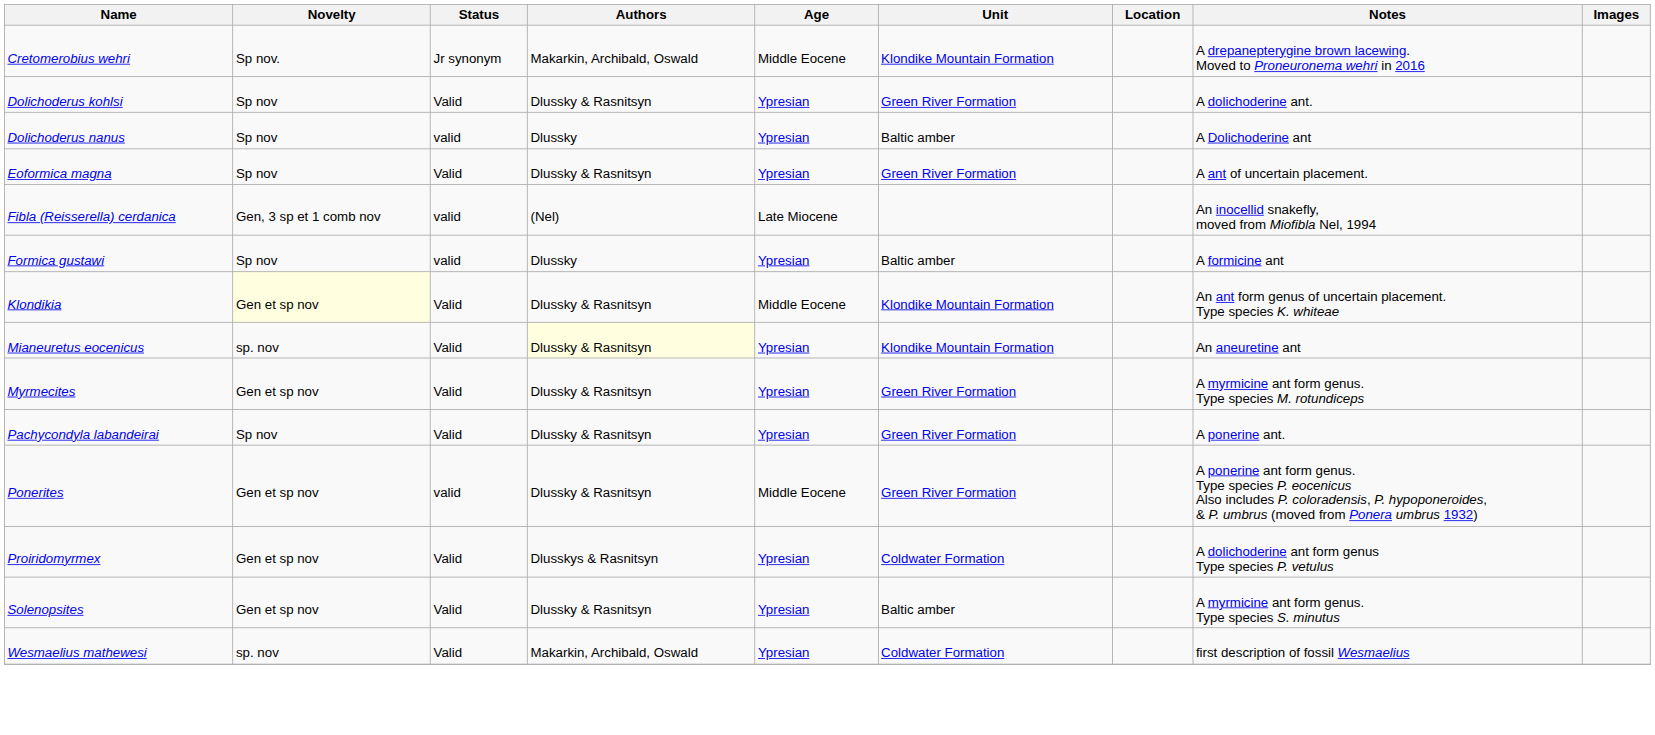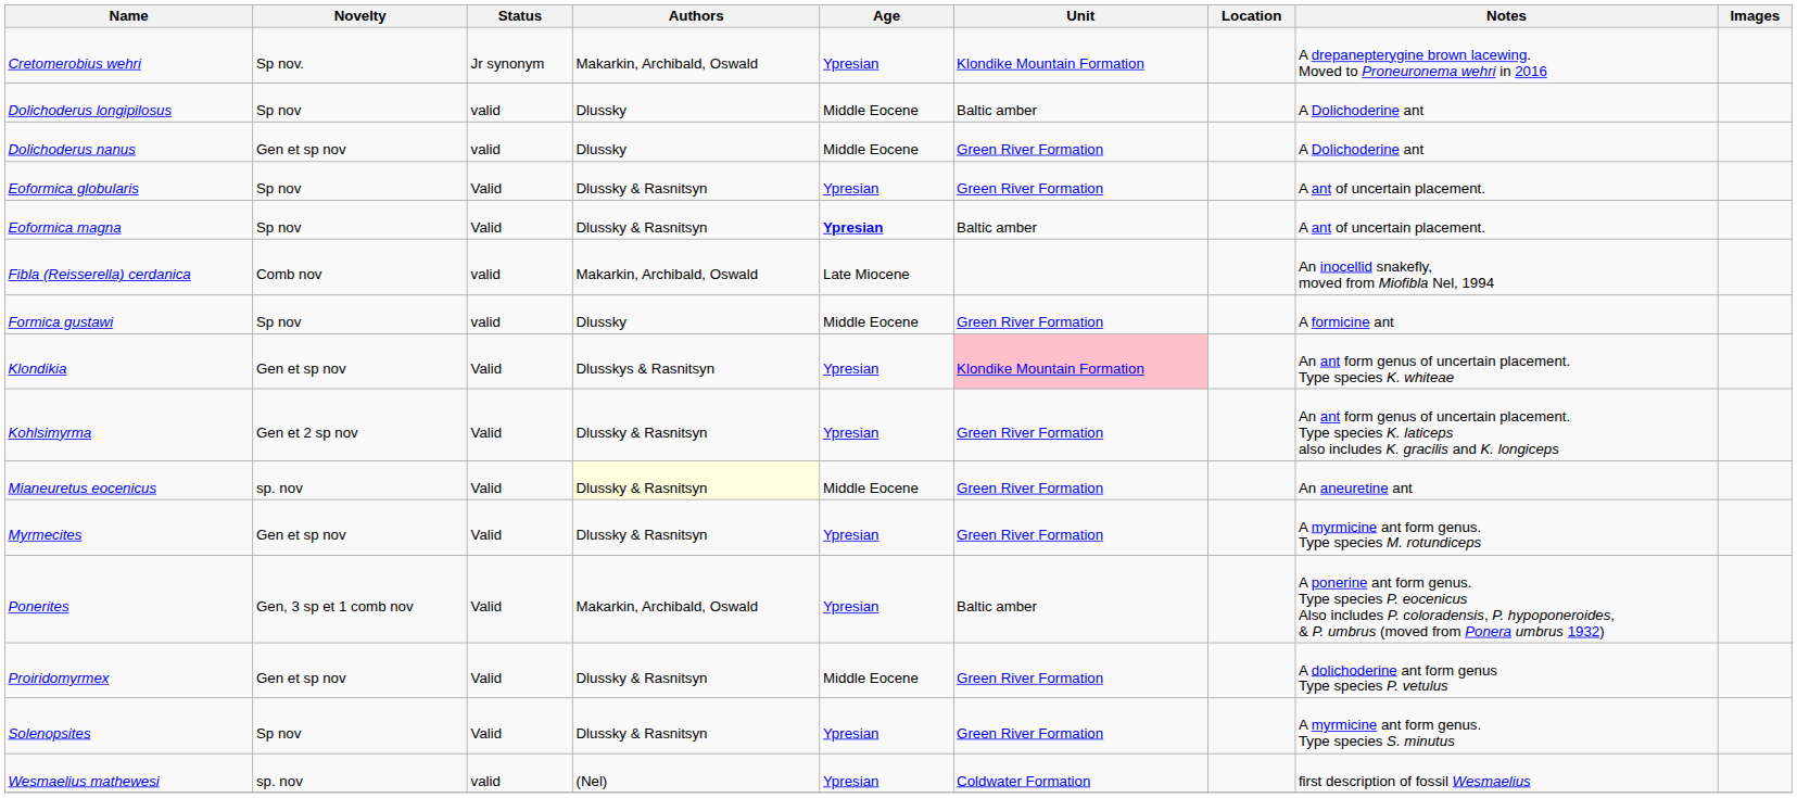 <table class="wikitable sortable" align="center" width="100%">
 <tr>
 <th>Name</th>
 <th>Novelty</th>
 <th>Status</th>
 <th>Authors</th>
 <th>Age</th>
 <th>Unit</th>
 <th>Location</th>
 <th>Notes</th>
 <th>Images</th>
 </tr>
 <tr>
 <td><br><em><a href='#'>Cretomerobius wehri</a></em></td>
 <td><br>Sp nov.</td>
 <td><br>Jr synonym</td>
 <td><br>Makarkin, Archibald, Oswald</td>
-<td><br>Middle Eocene</td>
+<td><br><a href='#'>Ypresian</a></td>
 <td><br><a href='#'>Klondike Mountain Formation</a></td>
 <td><br></td>
 <td><br>A <a href='#'>drepanepterygine brown lacewing</a>.<br> Moved to  <em><a href='#'>Proneuronema wehri</a></em> in <a href='#'>2016</a></td>
 <td></td>
 </tr>
 <tr>
-<td><br><em><a href='#'>Dolichoderus kohlsi</a></em></td>
-<td><br>Sp nov</td>
-<td><br>Valid</td>
-<td><br>Dlussky & Rasnitsyn</td>
-<td><br><a href='#'>Ypresian</a></td>
-<td><br><a href='#'>Green River Formation</a></td>
-<td><br><br></td>
-<td><br>A <a href='#'>dolichoderine</a> ant.</td>
-<td></td>
-</tr>
-<tr>
-<td><br><em><a href='#'>Dolichoderus nanus</a></em></td>
+<td><br><em><a href='#'>Dolichoderus longipilosus</a></em></td>
 <td><br>Sp nov</td>
 <td><br>valid</td>
 <td><br>Dlussky</td>
-<td><br><a href='#'>Ypresian</a></td>
+<td><br>Middle Eocene</td>
 <td><br>Baltic amber</td>
 <td><br></td>
 <td><br>A <a href='#'>Dolichoderine</a> ant</td>
 <td><br></td>
 </tr>
 <tr>
-<td><br><em><a href='#'>Eoformica magna</a></em></td>
+<td><br><em><a href='#'>Dolichoderus nanus</a></em></td>
+<td><br>Gen et sp nov</td>
+<td><br>valid</td>
+<td><br>Dlussky</td>
+<td><br>Middle Eocene</td>
+<td><br><a href='#'>Green River Formation</a></td>
+<td><br></td>
+<td><br>A <a href='#'>Dolichoderine</a> ant</td>
+<td><br></td>
+</tr>
+<tr>
+<td><br><em><a href='#'>Eoformica globularis</a></em></td>
 <td><br>Sp nov</td>
 <td><br>Valid</td>
 <td><br>Dlussky & Rasnitsyn</td>
 <td><br><a href='#'>Ypresian</a></td>
 <td><br><a href='#'>Green River Formation</a></td>
 <td><br><br></td>
 <td><br>A <a href='#'>ant</a> of uncertain placement.</td>
 <td></td>
 </tr>
 <tr>
+<td><br><em><a href='#'>Eoformica magna</a></em></td>
+<td><br>Sp nov</td>
+<td><br>Valid</td>
+<td><br>Dlussky & Rasnitsyn</td>
+<td><strong><br><a href='#'>Ypresian</a></strong></td>
+<td><br>Baltic amber</td>
+<td><br><br></td>
+<td><br>A <a href='#'>ant</a> of uncertain placement.</td>
+<td></td>
+</tr>
+<tr>
 <td><br><em><a href='#'>Fibla (Reisserella) cerdanica</a></em></td>
-<td><br>Gen, 3 sp et 1 comb nov</td>
+<td><br>Comb nov</td>
 <td><br>valid</td>
-<td><br>(Nel)</td>
+<td><br>Makarkin, Archibald, Oswald</td>
 <td><br>Late Miocene</td>
 <td></td>
 <td><br></td>
 <td><br>An <a href='#'>inocellid</a> snakefly,<br> moved from <em>Miofibla</em> Nel, 1994</td>
 <td><br></td>
 </tr>
 <tr>
 <td><br><em><a href='#'>Formica gustawi</a></em></td>
 <td><br>Sp nov</td>
 <td><br>valid</td>
 <td><br>Dlussky</td>
-<td><br><a href='#'>Ypresian</a></td>
-<td><br>Baltic amber</td>
+<td><br>Middle Eocene</td>
+<td><br><a href='#'>Green River Formation</a></td>
 <td><br></td>
 <td><br>A <a href='#'>formicine</a> ant</td>
 <td><br></td>
 </tr>
 <tr>
 <td><br><em><a href='#'>Klondikia</a></em></td>
-<td style="background: lightyellow;"><br>Gen et sp nov</td>
+<td><br>Gen et sp nov</td>
+<td><br>Valid</td>
+<td><br>Dlusskys & Rasnitsyn</td>
+<td><br><a href='#'>Ypresian</a></td>
+<td style="background: pink;"><br><a href='#'>Klondike Mountain Formation</a></td>
+<td><br><br></td>
+<td><br>An <a href='#'>ant</a> form genus of uncertain placement.<br>Type species <em>K. whiteae</em></td>
+<td></td>
+</tr>
+<tr>
+<td><br><em><a href='#'>Kohlsimyrma</a></em></td>
+<td><br>Gen et 2 sp nov</td>
 <td><br>Valid</td>
 <td><br>Dlussky & Rasnitsyn</td>
-<td><br>Middle Eocene</td>
-<td><br><a href='#'>Klondike Mountain Formation</a></td>
+<td><br><a href='#'>Ypresian</a></td>
+<td><br><a href='#'>Green River Formation</a></td>
 <td><br><br></td>
-<td><br>An <a href='#'>ant</a> form genus of uncertain placement.<br>Type species <em>K. whiteae</em></td>
+<td><br>An <a href='#'>ant</a> form genus of uncertain placement.<br>Type species <em>K. laticeps</em><br> also includes <em>K. gracilis</em> and <em>K. longiceps</em></td>
 <td></td>
 </tr>
 <tr>
 <td><br><em><a href='#'>Mianeuretus eocenicus</a></em></td>
 <td><br>sp. nov</td>
 <td><br>Valid</td>
 <td style="background: lightyellow;"><br>Dlussky & Rasnitsyn</td>
-<td><br><a href='#'>Ypresian</a></td>
-<td><br><a href='#'>Klondike Mountain Formation</a></td>
+<td><br>Middle Eocene</td>
+<td><br><a href='#'>Green River Formation</a></td>
 <td><br><br></td>
 <td><br>An <a href='#'>aneuretine</a> ant</td>
 <td></td>
 </tr>
 <tr>
 <td><br><em><a href='#'>Myrmecites</a></em></td>
 <td><br>Gen et sp nov</td>
 <td><br>Valid</td>
 <td><br>Dlussky & Rasnitsyn</td>
 <td><br><a href='#'>Ypresian</a></td>
 <td><br><a href='#'>Green River Formation</a></td>
 <td><br><br></td>
 <td><br>A <a href='#'>myrmicine</a> ant form genus.<br>Type species <em>M. rotundiceps</em></td>
 <td></td>
 </tr>
 <tr>
-<td><br><em><a href='#'>Pachycondyla labandeirai</a></em></td>
-<td><br>Sp nov</td>
+<td><br><em><a href='#'>Ponerites</a></em></td>
+<td><br>Gen, 3 sp et 1 comb nov</td>
 <td><br>Valid</td>
-<td><br>Dlussky & Rasnitsyn</td>
+<td><br>Makarkin, Archibald, Oswald</td>
 <td><br><a href='#'>Ypresian</a></td>
-<td><br><a href='#'>Green River Formation</a></td>
-<td><br><br></td>
-<td><br>A <a href='#'>ponerine</a> ant.</td>
-<td></td>
-</tr>
-<tr>
-<td><br><em><a href='#'>Ponerites</a></em></td>
-<td><br>Gen et sp nov</td>
-<td><br>valid</td>
-<td><br>Dlussky & Rasnitsyn</td>
-<td><br>Middle Eocene</td>
-<td><br><a href='#'>Green River Formation</a></td>
+<td><br>Baltic amber</td>
 <td><br><br></td>
 <td><br>A <a href='#'>ponerine</a> ant form genus.<br>Type species <em>P. eocenicus</em><br>Also includes <em>P. coloradensis</em>, <em>P. hypoponeroides</em>, <br> & <em>P. umbrus</em> (moved from <em><a href='#'>Ponera</a> umbrus</em> <a href='#'>1932</a>)</td>
 <td></td>
 </tr>
 <tr>
 <td><br><em><a href='#'>Proiridomyrmex</a></em></td>
 <td><br>Gen et sp nov</td>
 <td><br>Valid</td>
-<td><br>Dlusskys & Rasnitsyn</td>
-<td><br><a href='#'>Ypresian</a></td>
-<td><br><a href='#'>Coldwater Formation</a></td>
+<td><br>Dlussky & Rasnitsyn</td>
+<td><br>Middle Eocene</td>
+<td><br><a href='#'>Green River Formation</a></td>
 <td><br><br></td>
 <td><br>A <a href='#'>dolichoderine</a> ant form genus<br>Type species <em>P. vetulus</em></td>
 <td></td>
 </tr>
 <tr>
 <td><br><em><a href='#'>Solenopsites</a></em></td>
-<td><br>Gen et sp nov</td>
+<td><br>Sp nov</td>
 <td><br>Valid</td>
 <td><br>Dlussky & Rasnitsyn</td>
 <td><br><a href='#'>Ypresian</a></td>
-<td><br>Baltic amber</td>
+<td><br><a href='#'>Green River Formation</a></td>
 <td><br><br></td>
 <td><br>A <a href='#'>myrmicine</a> ant form genus.<br>Type species <em>S. minutus</em></td>
 <td></td>
 </tr>
 <tr>
 <td><br><em><a href='#'>Wesmaelius mathewesi</a></em></td>
 <td><br>sp. nov</td>
-<td><br>Valid</td>
-<td><br>Makarkin, Archibald, Oswald</td>
+<td><br>valid</td>
+<td><br>(Nel)</td>
 <td><br><a href='#'>Ypresian</a></td>
 <td><br><a href='#'>Coldwater Formation</a></td>
 <td><br></td>
 <td><br>first description of fossil <em><a href='#'>Wesmaelius</a></em></td>
 <td></td>
 </tr>
 <tr>
 </tr>
 </table>
